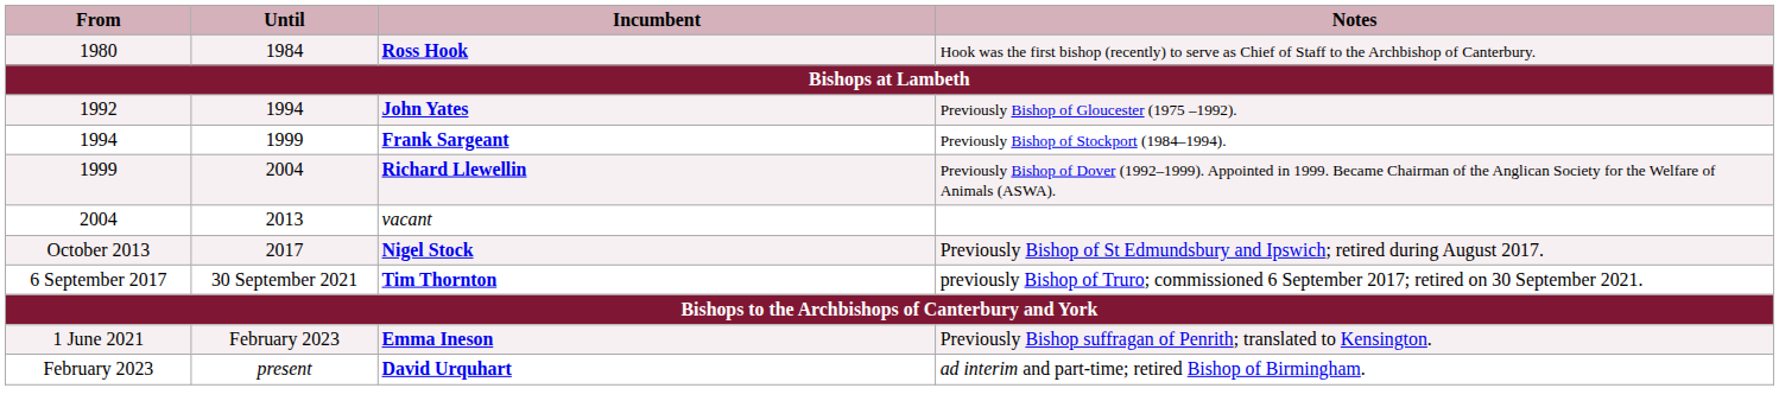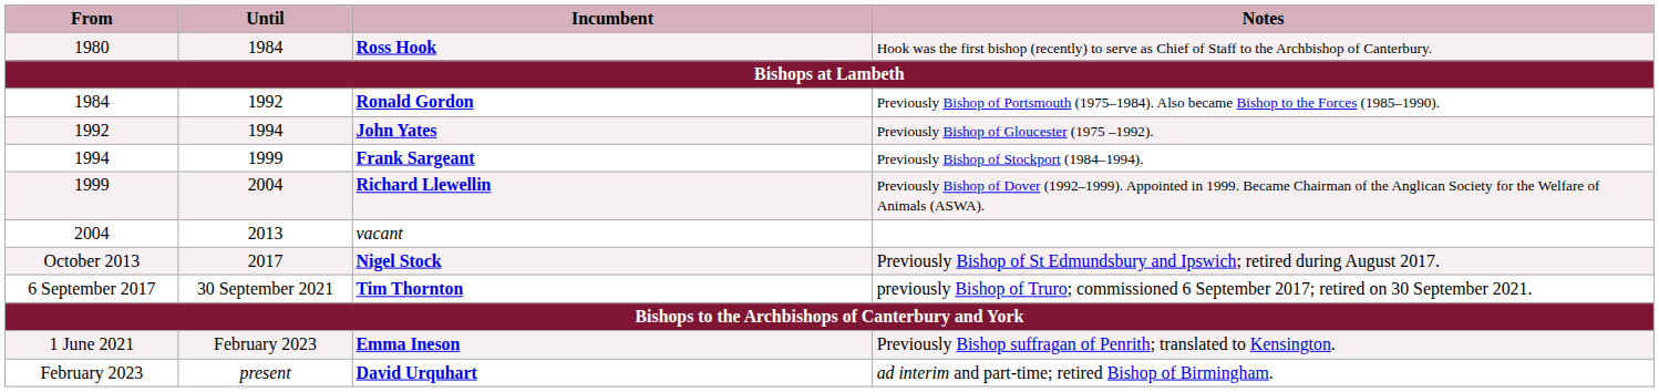 <table class="wikitable" style="width:95% ">
 <tr valign=top>
 <th style="background-color:#D4B1BB" width="10%">From</th>
 <th style="background-color:#D4B1BB" width="10%">Until</th>
 <th style="background-color:#D4B1BB" width="30%">Incumbent</th>
 <th style="background-color:#D4B1BB" width="45%">Notes</th>
 </tr>
 <tr valign=top bgcolor="#F7F0F2">
 <td align=center>1980</td>
 <td align=center>1984</td>
 <td><strong><a href='#'>Ross Hook</a></strong></td>
 <td><small>Hook was the first bishop (recently) to serve as Chief of Staff to the Archbishop of Canterbury.</small></td>
 </tr>
 <tr>
 <th colspan="4" style="background-color: #7F1734; color: white;">Bishops at Lambeth</th>
+</tr>
+<tr valign=top bgcolor="white">
+<td align=center>1984</td>
+<td align=center>1992</td>
+<td><strong><a href='#'>Ronald Gordon</a></strong></td>
+<td><small>Previously <a href='#'>Bishop of Portsmouth</a> (1975–1984). Also became <a href='#'>Bishop to the Forces</a> (1985–1990).</small></td>
 </tr>
 <tr valign=top bgcolor="#F7F0F2">
 <td align=center>1992</td>
 <td align=center>1994</td>
 <td><strong><a href='#'>John Yates</a></strong></td>
 <td><small>Previously <a href='#'>Bishop of Gloucester</a> (1975 –1992).</small></td>
 </tr>
 <tr valign=top bgcolor="white">
 <td align=center>1994</td>
 <td align=center>1999</td>
 <td><strong><a href='#'>Frank Sargeant</a></strong></td>
 <td><small>Previously <a href='#'>Bishop of Stockport</a> (1984–1994). </small></td>
 </tr>
 <tr valign=top bgcolor="#F7F0F2">
 <td align=center>1999</td>
 <td align=center>2004</td>
 <td><strong><a href='#'>Richard Llewellin</a></strong></td>
 <td><small>Previously <a href='#'>Bishop of Dover</a> (1992–1999). Appointed in 1999. Became Chairman of the Anglican Society for the Welfare of Animals (ASWA).</small></td>
 </tr>
 <tr valign=top bgcolor="white">
 <td align=center>2004</td>
 <td align=center>2013</td>
 <td><em>vacant</em></td>
 <td></td>
 </tr>
 <tr valign=top bgcolor="#F7F0F2">
 <td align=center>October 2013</td>
 <td align=center>2017</td>
 <td><strong><a href='#'>Nigel Stock</a></strong></td>
 <td>Previously <a href='#'>Bishop of St Edmundsbury and Ipswich</a>; retired during August 2017.</td>
 </tr>
 <tr valign=top bgcolor="white">
 <td align=center>6 September 2017</td>
 <td align=center>30 September 2021</td>
 <td><strong><a href='#'>Tim Thornton</a></strong></td>
 <td>previously <a href='#'>Bishop of Truro</a>; commissioned 6 September 2017; retired on 30 September 2021.</td>
 </tr>
 <tr>
 <th colspan="4" style="background-color: #7F1734; color: white;">Bishops to the Archbishops of Canterbury and York</th>
 </tr>
 <tr valign=top bgcolor="#F7F0F2">
 <td align=center>1 June 2021</td>
 <td align=center>February 2023</td>
 <td><strong><a href='#'>Emma Ineson</a></strong></td>
 <td>Previously <a href='#'>Bishop suffragan of Penrith</a>; translated to <a href='#'>Kensington</a>.</td>
 </tr>
 <tr valign=top bgcolor="white">
 <td align=center>February 2023</td>
 <td align=center><em>present</em></td>
 <td><strong><a href='#'>David Urquhart</a></strong></td>
 <td><em>ad interim</em> and part-time; retired <a href='#'>Bishop of Birmingham</a>.</td>
 </tr>
 </table>
